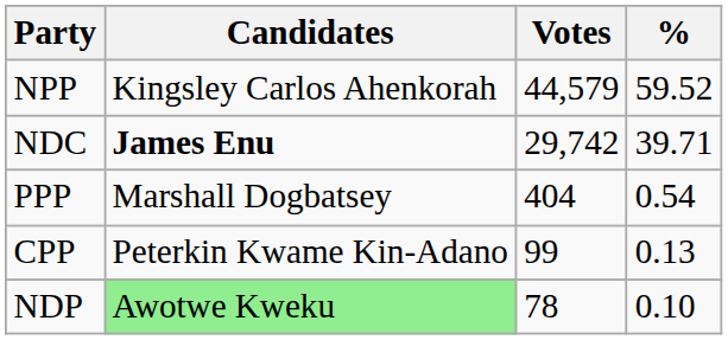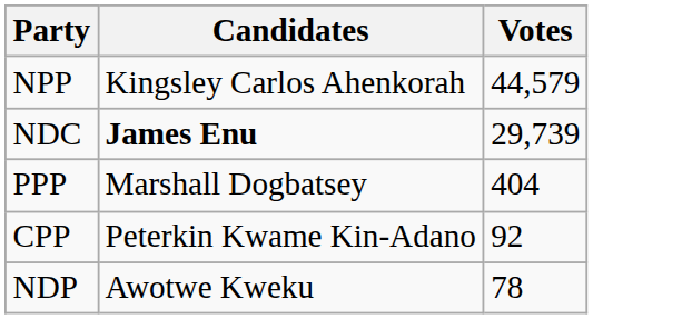 <table class="wikitable">
 <tr>
 <th>Party</th>
 <th>Candidates</th>
 <th>Votes</th>
-<th>%</th>
 </tr>
 <tr>
 <td>NPP</td>
 <td>Kingsley Carlos Ahenkorah</td>
 <td>44,579</td>
-<td>59.52</td>
 </tr>
 <tr>
 <td>NDC</td>
 <td><strong>James Enu</strong></td>
-<td>29,742</td>
-<td>39.71</td>
+<td>29,739</td>
 </tr>
 <tr>
 <td>PPP</td>
 <td>Marshall Dogbatsey</td>
 <td>404</td>
-<td>0.54</td>
 </tr>
 <tr>
 <td>CPP</td>
 <td>Peterkin Kwame Kin-Adano</td>
-<td>99</td>
-<td>0.13</td>
+<td>92</td>
 </tr>
 <tr>
 <td>NDP</td>
-<td style="background: lightgreen;">Awotwe Kweku</td>
+<td>Awotwe Kweku</td>
 <td>78</td>
-<td>0.10</td>
 </tr>
 </table>
